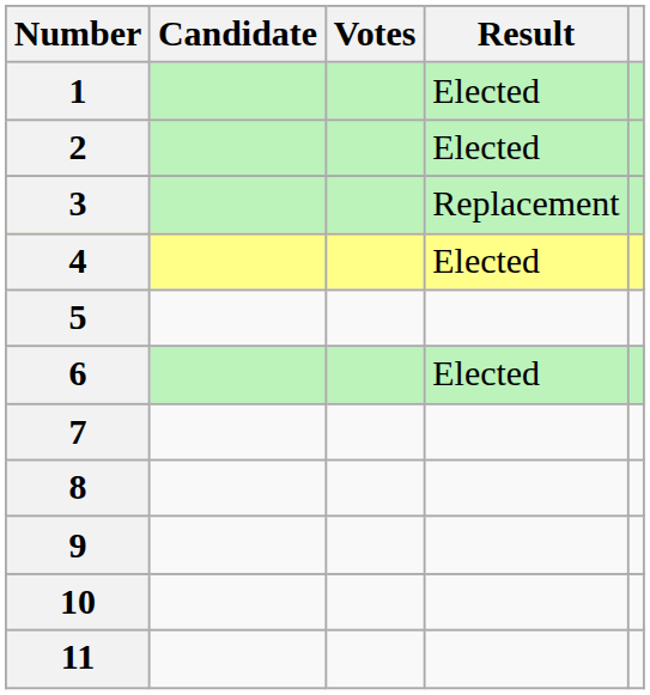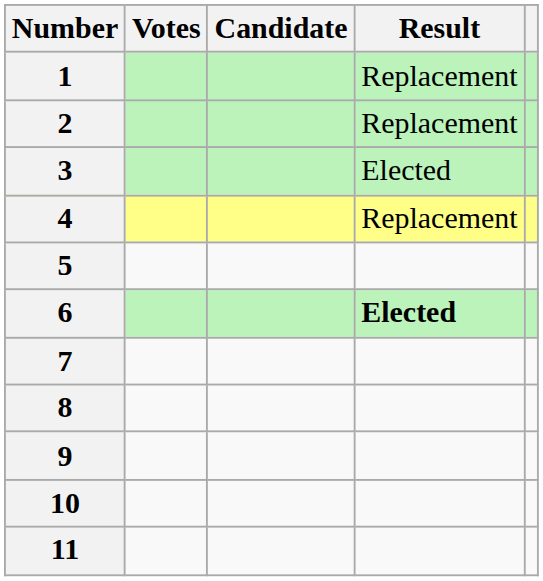 <table class="wikitable sortable">
 <tr>
 <th scope="col">Number</th>
+<th scope="col">Votes</th>
 <th scope="col">Candidate</th>
-<th scope="col">Votes</th>
 <th scope="col">Result</th>
 <th scope="col" class="unsortable"></th>
 </tr>
 <tr bgcolor=bbf3bb>
 <th scope="row">1</th>
+<td align="right"></td>
 <td></td>
-<td align="right"></td>
-<td>Elected</td>
+<td>Replacement</td>
 <td></td>
 </tr>
 <tr bgcolor=bbf3bb>
 <th scope="row">2</th>
+<td align="right"></td>
 <td></td>
-<td align="right"></td>
-<td>Elected</td>
+<td>Replacement</td>
 <td></td>
 </tr>
 <tr bgcolor=bbf3bb>
 <th scope="row">3</th>
+<td align="right"></td>
 <td></td>
-<td align="right"></td>
-<td>Replacement</td>
+<td>Elected</td>
 <td></td>
 </tr>
 <tr bgcolor=#FF8>
 <th scope="row">4</th>
+<td align="right"></td>
 <td></td>
-<td align="right"></td>
-<td>Elected</td>
+<td>Replacement</td>
 <td></td>
 </tr>
 <tr>
 <th scope="row">5</th>
+<td align="right"></td>
 <td></td>
-<td align="right"></td>
 <td></td>
 <td></td>
 </tr>
 <tr bgcolor=bbf3bb>
 <th scope="row">6</th>
+<td align="right"></td>
 <td></td>
-<td align="right"></td>
-<td>Elected</td>
+<td><strong>Elected</strong></td>
 <td></td>
 </tr>
 <tr>
 <th scope="row">7</th>
+<td align="right"></td>
 <td></td>
-<td align="right"></td>
 <td></td>
 <td></td>
 </tr>
 <tr>
 <th scope="row">8</th>
+<td align="right"></td>
 <td></td>
-<td align="right"></td>
 <td></td>
 <td></td>
 </tr>
 <tr>
 <th scope="row">9</th>
+<td align="right"></td>
 <td></td>
-<td align="right"></td>
 <td></td>
 <td></td>
 </tr>
 <tr>
 <th scope="row">10</th>
+<td align="right"></td>
 <td></td>
-<td align="right"></td>
 <td></td>
 <td></td>
 </tr>
 <tr>
 <th scope="row">11</th>
+<td align="right"></td>
 <td></td>
-<td align="right"></td>
 <td></td>
 <td></td>
 </tr>
 </table>
